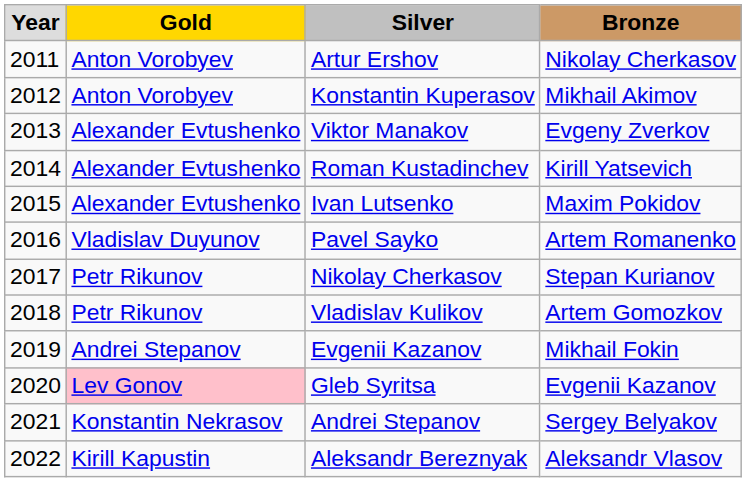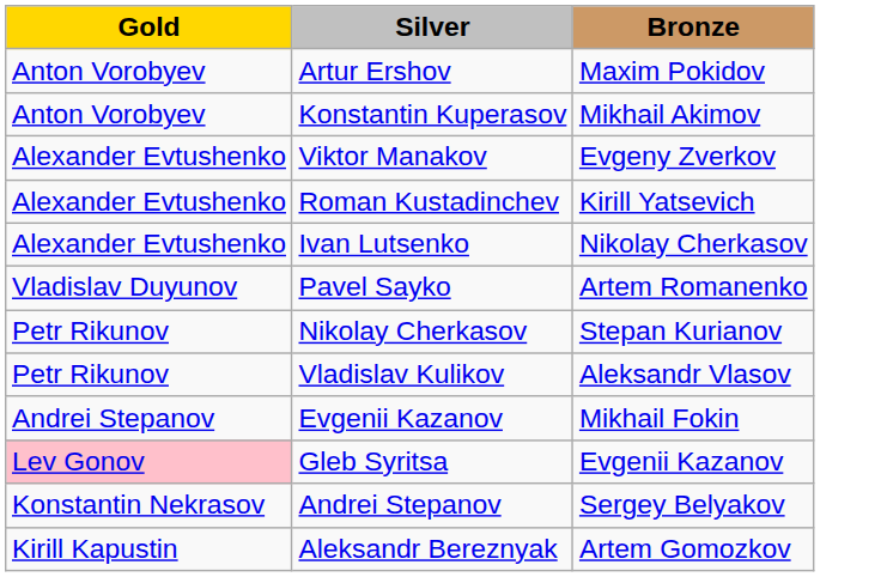 <table class="wikitable" style="text-align:left;">
 <tr>
-<td style="background:#DDDDDD; font-weight:bold; text-align:center;">Year</td>
 <td style="background:gold; font-weight:bold; text-align:center;">Gold</td>
 <td style="background:silver; font-weight:bold; text-align:center;">Silver</td>
 <td style="background:#cc9966; font-weight:bold; text-align:center;">Bronze</td>
 </tr>
 <tr>
-<td>2011</td>
 <td><a href='#'>Anton Vorobyev</a></td>
 <td><a href='#'>Artur Ershov</a></td>
-<td><a href='#'>Nikolay Cherkasov</a></td>
+<td><a href='#'>Maxim Pokidov</a></td>
 </tr>
 <tr>
-<td>2012</td>
 <td><a href='#'>Anton Vorobyev</a></td>
 <td><a href='#'>Konstantin Kuperasov</a></td>
 <td><a href='#'>Mikhail Akimov</a></td>
 </tr>
 <tr>
-<td>2013</td>
 <td><a href='#'>Alexander Evtushenko</a></td>
 <td><a href='#'>Viktor Manakov</a></td>
 <td><a href='#'>Evgeny Zverkov</a></td>
 </tr>
 <tr>
-<td>2014</td>
 <td><a href='#'>Alexander Evtushenko</a></td>
 <td><a href='#'>Roman Kustadinchev</a></td>
 <td><a href='#'>Kirill Yatsevich</a></td>
 </tr>
 <tr>
-<td>2015</td>
 <td><a href='#'>Alexander Evtushenko</a></td>
 <td><a href='#'>Ivan Lutsenko</a></td>
-<td><a href='#'>Maxim Pokidov</a></td>
+<td><a href='#'>Nikolay Cherkasov</a></td>
 </tr>
 <tr>
-<td>2016</td>
 <td><a href='#'>Vladislav Duyunov</a></td>
 <td><a href='#'>Pavel Sayko</a></td>
 <td><a href='#'>Artem Romanenko</a></td>
 </tr>
 <tr>
-<td>2017</td>
 <td><a href='#'>Petr Rikunov</a></td>
 <td><a href='#'>Nikolay Cherkasov</a></td>
 <td><a href='#'>Stepan Kurianov</a></td>
 </tr>
 <tr>
-<td>2018</td>
 <td><a href='#'>Petr Rikunov</a></td>
 <td><a href='#'>Vladislav Kulikov</a></td>
-<td><a href='#'>Artem Gomozkov</a></td>
+<td><a href='#'>Aleksandr Vlasov</a></td>
 </tr>
 <tr>
-<td>2019</td>
 <td><a href='#'>Andrei Stepanov</a></td>
 <td><a href='#'>Evgenii Kazanov</a></td>
 <td><a href='#'>Mikhail Fokin</a></td>
 </tr>
 <tr>
-<td>2020</td>
 <td style="background: pink;"><a href='#'>Lev Gonov</a></td>
 <td><a href='#'>Gleb Syritsa</a></td>
 <td><a href='#'>Evgenii Kazanov</a></td>
 </tr>
 <tr>
-<td>2021</td>
 <td><a href='#'>Konstantin Nekrasov</a></td>
 <td><a href='#'>Andrei Stepanov</a></td>
 <td><a href='#'>Sergey Belyakov</a></td>
 </tr>
 <tr>
-<td>2022</td>
 <td><a href='#'>Kirill Kapustin</a></td>
 <td><a href='#'>Aleksandr Bereznyak</a></td>
-<td><a href='#'>Aleksandr Vlasov</a></td>
+<td><a href='#'>Artem Gomozkov</a></td>
 </tr>
 </table>
